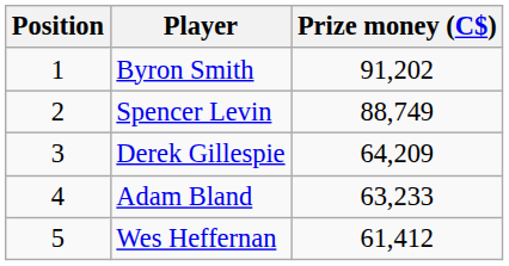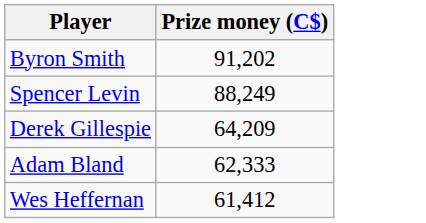 <table class=wikitable>
 <tr>
-<th>Position</th>
 <th>Player</th>
 <th>Prize money (<a href='#'>C$</a>)</th>
 </tr>
 <tr>
-<td align=center>1</td>
 <td> <a href='#'>Byron Smith</a></td>
 <td align=center>91,202</td>
 </tr>
 <tr>
-<td align=center>2</td>
 <td> <a href='#'>Spencer Levin</a></td>
-<td align=center>88,749</td>
+<td align=center>88,249</td>
 </tr>
 <tr>
-<td align=center>3</td>
 <td> <a href='#'>Derek Gillespie</a></td>
 <td align=center>64,209</td>
 </tr>
 <tr>
-<td align=center>4</td>
 <td> <a href='#'>Adam Bland</a></td>
-<td align=center>63,233</td>
+<td align=center>62,333</td>
 </tr>
 <tr>
-<td align=center>5</td>
 <td> <a href='#'>Wes Heffernan</a></td>
 <td align=center>61,412</td>
 </tr>
 </table>
